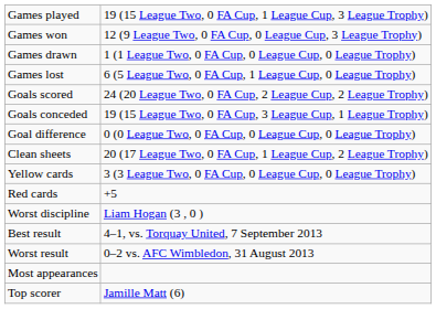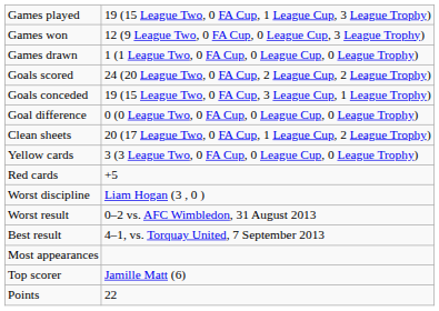 <table class="wikitable">
 <tr>
 <td>Games played</td>
 <td>19 (15 <a href='#'>League Two</a>, 0 <a href='#'>FA Cup</a>, 1 <a href='#'>League Cup</a>, 3 <a href='#'>League Trophy</a>)</td>
 </tr>
 <tr>
 <td>Games won</td>
 <td>12 (9 <a href='#'>League Two</a>, 0 <a href='#'>FA Cup</a>, 0 <a href='#'>League Cup</a>, 3 <a href='#'>League Trophy</a>)</td>
 </tr>
 <tr>
 <td>Games drawn</td>
 <td>1 (1 <a href='#'>League Two</a>, 0 <a href='#'>FA Cup</a>, 0 <a href='#'>League Cup</a>, 0 <a href='#'>League Trophy</a>)</td>
-</tr>
-<tr>
-<td>Games lost</td>
-<td>6 (5 <a href='#'>League Two</a>, 0 <a href='#'>FA Cup</a>, 1 <a href='#'>League Cup</a>, 0 <a href='#'>League Trophy</a>)</td>
 </tr>
 <tr>
 <td>Goals scored</td>
 <td>24 (20 <a href='#'>League Two</a>, 0 <a href='#'>FA Cup</a>, 2 <a href='#'>League Cup</a>, 2 <a href='#'>League Trophy</a>)</td>
 </tr>
 <tr>
 <td>Goals conceded</td>
 <td>19 (15 <a href='#'>League Two</a>, 0 <a href='#'>FA Cup</a>, 3 <a href='#'>League Cup</a>, 1 <a href='#'>League Trophy</a>)</td>
 </tr>
 <tr>
 <td>Goal difference</td>
 <td>0 (0 <a href='#'>League Two</a>, 0 <a href='#'>FA Cup</a>, 0 <a href='#'>League Cup</a>, 0 <a href='#'>League Trophy</a>)</td>
 </tr>
 <tr>
 <td>Clean sheets</td>
 <td>20 (17 <a href='#'>League Two</a>, 0 <a href='#'>FA Cup</a>, 1 <a href='#'>League Cup</a>, 2 <a href='#'>League Trophy</a>)</td>
 </tr>
 <tr>
 <td>Yellow cards</td>
 <td>3 (3 <a href='#'>League Two</a>, 0 <a href='#'>FA Cup</a>, 0 <a href='#'>League Cup</a>, 0 <a href='#'>League Trophy</a>)</td>
 </tr>
 <tr>
 <td>Red cards</td>
 <td>+5</td>
 </tr>
 <tr>
 <td>Worst discipline</td>
 <td><a href='#'>Liam Hogan</a> (3 , 0 )</td>
 </tr>
 <tr>
+<td>Worst result</td>
+<td>0–2 vs. <a href='#'>AFC Wimbledon</a>, 31 August 2013</td>
+</tr>
+<tr>
 <td>Best result</td>
 <td>4–1, vs. <a href='#'>Torquay United</a>, 7 September 2013</td>
-</tr>
-<tr>
-<td>Worst result</td>
-<td>0–2 vs. <a href='#'>AFC Wimbledon</a>, 31 August 2013</td>
 </tr>
 <tr>
 <td>Most appearances</td>
 <td></td>
 </tr>
 <tr>
 <td>Top scorer</td>
 <td><a href='#'>Jamille Matt</a> (6)</td>
 </tr>
+<tr>
+<td>Points</td>
+<td>22</td>
+</tr>
 </table>
